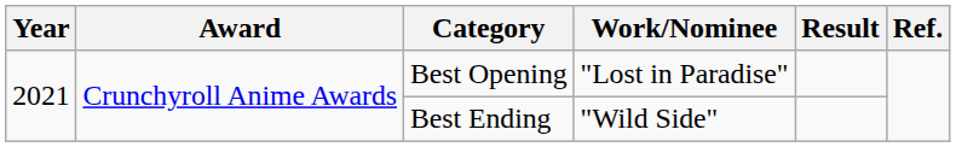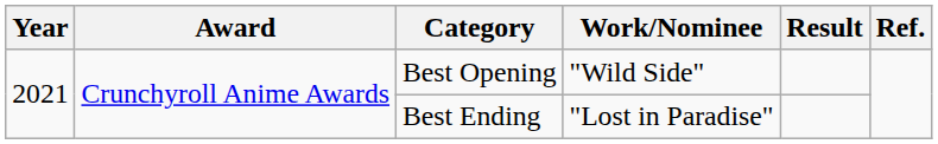 <table class="wikitable">
 <tr>
 <th>Year</th>
 <th>Award</th>
 <th>Category</th>
 <th>Work/Nominee</th>
 <th>Result</th>
 <th class="unsortable">Ref.</th>
 </tr>
 <tr>
 <td rowspan="2">2021</td>
 <td rowspan="2"><a href='#'>Crunchyroll Anime Awards</a></td>
 <td>Best Opening</td>
-<td>"Lost in Paradise" <br></td>
+<td>"Wild Side"<br></td>
 <td></td>
 <td rowspan="2"></td>
 </tr>
 <tr>
 <td>Best Ending</td>
-<td>"Wild Side"<br></td>
+<td>"Lost in Paradise" <br></td>
 <td></td>
 </tr>
 </table>
